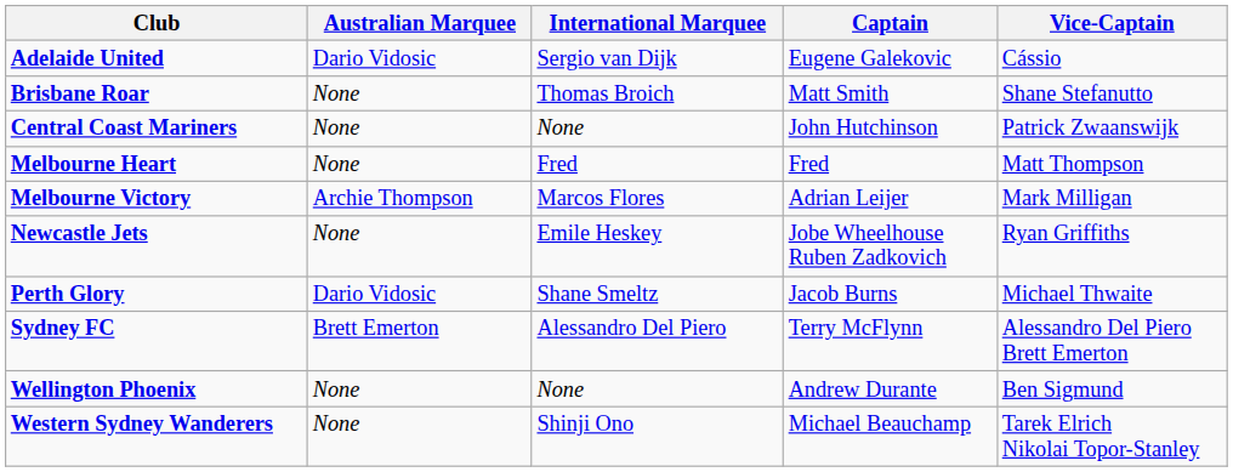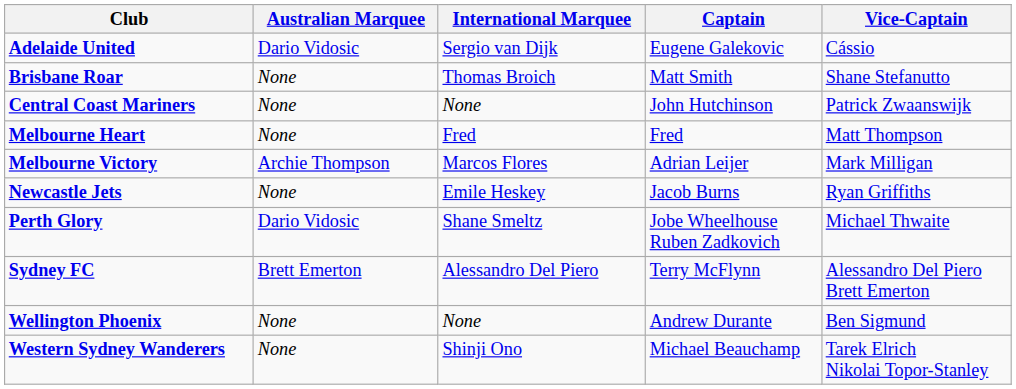 <table class="wikitable" style="width:100%">
 <tr>
 <th>Club</th>
 <th><a href='#'>Australian Marquee</a></th>
 <th><a href='#'>International Marquee</a></th>
 <th><a href='#'>Captain</a></th>
 <th><a href='#'>Vice-Captain</a></th>
 </tr>
 <tr style="vertical-align:top;">
 <td><strong><a href='#'>Adelaide United</a></strong></td>
 <td> <a href='#'>Dario Vidosic</a></td>
 <td> <a href='#'>Sergio van Dijk</a></td>
 <td> <a href='#'>Eugene Galekovic</a></td>
 <td> <a href='#'>Cássio</a></td>
 </tr>
 <tr style="vertical-align:top;">
 <td><strong><a href='#'>Brisbane Roar</a></strong></td>
 <td><em>None</em></td>
 <td> <a href='#'>Thomas Broich</a></td>
 <td> <a href='#'>Matt Smith</a></td>
 <td> <a href='#'>Shane Stefanutto</a></td>
 </tr>
 <tr style="vertical-align:top;">
 <td><strong><a href='#'>Central Coast Mariners</a></strong></td>
 <td><em>None</em></td>
 <td><em>None</em></td>
 <td> <a href='#'>John Hutchinson</a></td>
 <td> <a href='#'>Patrick Zwaanswijk</a></td>
 </tr>
 <tr style="vertical-align:top;">
 <td><strong><a href='#'>Melbourne Heart</a></strong></td>
 <td><em>None</em></td>
 <td> <a href='#'>Fred</a></td>
 <td> <a href='#'>Fred</a></td>
 <td> <a href='#'>Matt Thompson</a></td>
 </tr>
 <tr style="vertical-align:top;">
 <td><strong><a href='#'>Melbourne Victory</a></strong></td>
 <td> <a href='#'>Archie Thompson</a></td>
 <td> <a href='#'>Marcos Flores</a></td>
 <td> <a href='#'>Adrian Leijer</a></td>
 <td> <a href='#'>Mark Milligan</a></td>
 </tr>
 <tr style="vertical-align:top;">
 <td><strong><a href='#'>Newcastle Jets</a></strong></td>
 <td><em>None</em></td>
 <td> <a href='#'>Emile Heskey</a></td>
-<td> <a href='#'>Jobe Wheelhouse</a> <br> <a href='#'>Ruben Zadkovich</a></td>
+<td> <a href='#'>Jacob Burns</a></td>
 <td> <a href='#'>Ryan Griffiths</a></td>
 </tr>
 <tr style="vertical-align:top;">
 <td><strong><a href='#'>Perth Glory</a></strong></td>
 <td> <a href='#'>Dario Vidosic</a></td>
 <td> <a href='#'>Shane Smeltz</a></td>
-<td> <a href='#'>Jacob Burns</a></td>
+<td> <a href='#'>Jobe Wheelhouse</a> <br> <a href='#'>Ruben Zadkovich</a></td>
 <td> <a href='#'>Michael Thwaite</a></td>
 </tr>
 <tr style="vertical-align:top;">
 <td><strong><a href='#'>Sydney FC</a></strong></td>
 <td> <a href='#'>Brett Emerton</a></td>
 <td> <a href='#'>Alessandro Del Piero</a></td>
 <td> <a href='#'>Terry McFlynn</a></td>
 <td> <a href='#'>Alessandro Del Piero</a> <br> <a href='#'>Brett Emerton</a></td>
 </tr>
 <tr style="vertical-align:top;">
 <td><strong><a href='#'>Wellington Phoenix</a></strong></td>
 <td><em>None</em></td>
 <td><em>None</em></td>
 <td> <a href='#'>Andrew Durante</a></td>
 <td> <a href='#'>Ben Sigmund</a></td>
 </tr>
 <tr style="vertical-align:top;">
 <td><strong><a href='#'>Western Sydney Wanderers</a></strong></td>
 <td><em>None</em></td>
 <td> <a href='#'>Shinji Ono</a></td>
 <td> <a href='#'>Michael Beauchamp</a></td>
 <td> <a href='#'>Tarek Elrich</a> <br> <a href='#'>Nikolai Topor-Stanley</a></td>
 </tr>
 </table>
